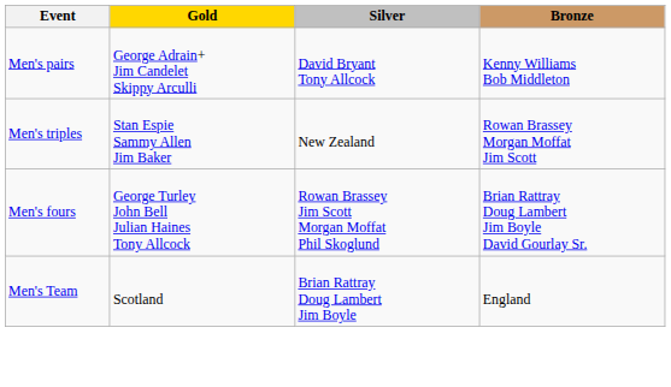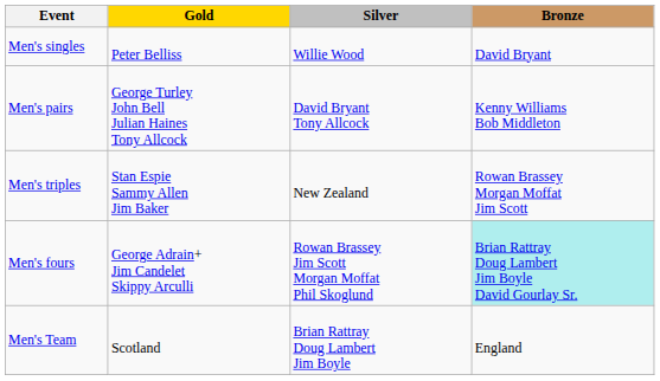 <table class="wikitable" style="font-size: 100%">
 <tr>
 <th width=110>Event</th>
 <th width=200 style="background-color: gold;">Gold</th>
 <th width=200 style="background-color: silver;">Silver</th>
 <th width=200 style="background-color: #cc9966;">Bronze</th>
 </tr>
 <tr>
+<td><a href='#'>Men's singles</a></td>
+<td><br> <a href='#'>Peter Belliss</a></td>
+<td><br> <a href='#'>Willie Wood</a></td>
+<td><br> <a href='#'>David Bryant</a></td>
+</tr>
+<tr>
 <td><a href='#'>Men's pairs</a></td>
-<td> <br> <a href='#'>George Adrain</a>+ <br> <a href='#'>Jim Candelet</a> <br> <a href='#'>Skippy Arculli</a></td>
+<td><br> <a href='#'>George Turley</a><br> <a href='#'>John Bell</a><br> <a href='#'>Julian Haines</a> <br> <a href='#'>Tony Allcock</a></td>
 <td> <br> <a href='#'>David Bryant</a> <br> <a href='#'>Tony Allcock</a></td>
 <td> <br> <a href='#'>Kenny Williams</a> <br> <a href='#'>Bob Middleton</a></td>
 </tr>
 <tr>
 <td><a href='#'>Men's triples</a></td>
 <td><br> <a href='#'>Stan Espie</a><br> <a href='#'>Sammy Allen</a> <br> <a href='#'>Jim Baker</a></td>
 <td><br>New Zealand</td>
 <td><br>  <a href='#'>Rowan Brassey</a><br><a href='#'>Morgan Moffat</a> <br> <a href='#'>Jim Scott</a></td>
 </tr>
 <tr>
 <td><a href='#'>Men's fours</a></td>
-<td><br> <a href='#'>George Turley</a><br> <a href='#'>John Bell</a><br> <a href='#'>Julian Haines</a> <br> <a href='#'>Tony Allcock</a></td>
+<td> <br> <a href='#'>George Adrain</a>+ <br> <a href='#'>Jim Candelet</a> <br> <a href='#'>Skippy Arculli</a></td>
 <td><br> <a href='#'>Rowan Brassey</a><br> <a href='#'>Jim Scott</a><br> <a href='#'>Morgan Moffat</a> <br> <a href='#'>Phil Skoglund</a></td>
-<td> <br><a href='#'>Brian Rattray</a><br> <a href='#'>Doug Lambert</a><br> <a href='#'>Jim Boyle</a><br> <a href='#'>David Gourlay Sr.</a></td>
+<td style="background: paleturquoise;"> <br><a href='#'>Brian Rattray</a><br> <a href='#'>Doug Lambert</a><br> <a href='#'>Jim Boyle</a><br> <a href='#'>David Gourlay Sr.</a></td>
 </tr>
 <tr>
 <td><a href='#'>Men's Team</a></td>
 <td> <br>Scotland</td>
 <td><br> <a href='#'>Brian Rattray</a><br> <a href='#'>Doug Lambert</a> <br> <a href='#'>Jim Boyle</a></td>
 <td> <br> England</td>
 </tr>
 </table>
